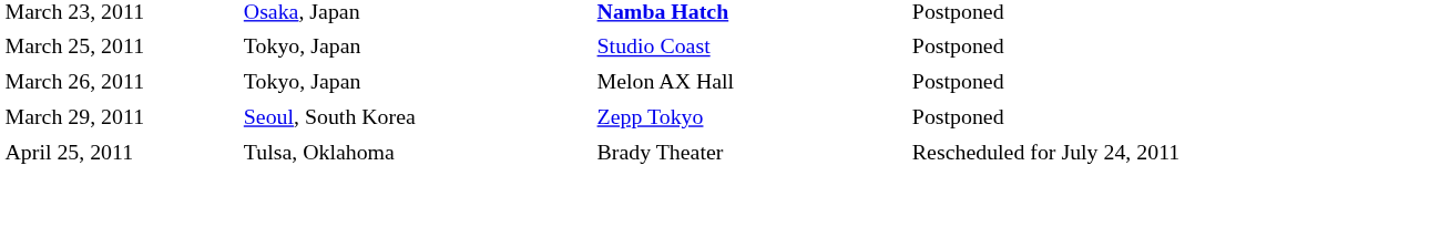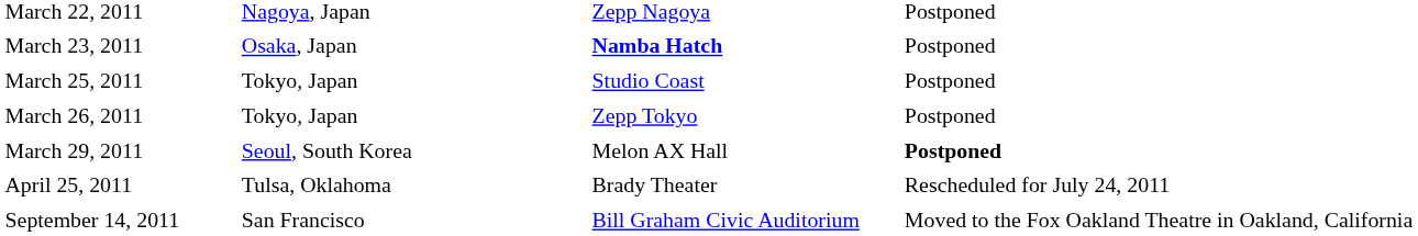 <table cellpadding="2" style="border: 0px solid darkgray; font-size:90%">
 <tr>
 <th style="width:150px;"></th>
 <th style="width:225px;"></th>
 <th style="width:200px;"></th>
 <th style="width:700px;"></th>
+</tr>
+<tr border="0">
+<td>March 22, 2011</td>
+<td><a href='#'>Nagoya</a>, Japan</td>
+<td><a href='#'>Zepp Nagoya</a></td>
+<td>Postponed</td>
 </tr>
 <tr>
 <td>March 23, 2011</td>
 <td><a href='#'>Osaka</a>, Japan</td>
 <td><strong><a href='#'>Namba Hatch</a></strong></td>
 <td>Postponed</td>
 </tr>
 <tr>
 <td>March 25, 2011</td>
 <td>Tokyo, Japan</td>
 <td><a href='#'>Studio Coast</a></td>
 <td>Postponed</td>
 </tr>
 <tr>
 <td>March 26, 2011</td>
 <td>Tokyo, Japan</td>
-<td>Melon AX Hall</td>
+<td><a href='#'>Zepp Tokyo</a></td>
 <td>Postponed</td>
 </tr>
 <tr>
 <td>March 29, 2011</td>
 <td><a href='#'>Seoul</a>, South Korea</td>
-<td><a href='#'>Zepp Tokyo</a></td>
-<td>Postponed</td>
+<td>Melon AX Hall</td>
+<td><strong>Postponed</strong></td>
 </tr>
 <tr>
 <td>April 25, 2011</td>
 <td>Tulsa, Oklahoma</td>
 <td>Brady Theater</td>
 <td>Rescheduled for July 24, 2011</td>
 </tr>
 <tr>
+<td>September 14, 2011</td>
+<td>San Francisco</td>
+<td><a href='#'>Bill Graham Civic Auditorium</a></td>
+<td>Moved to the Fox Oakland Theatre in Oakland, California</td>
+</tr>
+<tr>
 </tr>
 </table>
